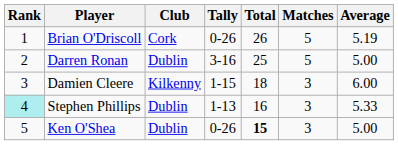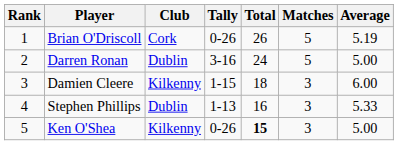 <table class="wikitable">
 <tr>
 <th>Rank</th>
 <th>Player</th>
 <th>Club</th>
 <th>Tally</th>
 <th>Total</th>
 <th>Matches</th>
 <th>Average</th>
 </tr>
 <tr>
 <td rowspan=1 align=center>1</td>
 <td><a href='#'>Brian O'Driscoll</a></td>
 <td><a href='#'>Cork</a></td>
 <td align=center>0-26</td>
 <td align=center>26</td>
 <td align=center>5</td>
 <td align=center>5.19</td>
 </tr>
 <tr>
 <td rowspan=1 align=center>2</td>
 <td><a href='#'>Darren Ronan</a></td>
 <td><a href='#'>Dublin</a></td>
 <td align=center>3-16</td>
-<td align=center>25</td>
+<td align=center>24</td>
 <td align=center>5</td>
 <td align=center>5.00</td>
 </tr>
 <tr>
 <td rowspan=1 align=center>3</td>
 <td>Damien Cleere</td>
 <td><a href='#'>Kilkenny</a></td>
 <td align=center>1-15</td>
 <td align=center>18</td>
 <td align=center>3</td>
 <td align=center>6.00</td>
 </tr>
 <tr>
-<td rowspan=1 align=center style="background: paleturquoise;">4</td>
+<td rowspan=1 align=center>4</td>
 <td>Stephen Phillips</td>
 <td><a href='#'>Dublin</a></td>
 <td align=center>1-13</td>
 <td align=center>16</td>
 <td align=center>3</td>
 <td align=center>5.33</td>
 </tr>
 <tr>
 <td rowspan=1 align=center>5</td>
 <td><a href='#'>Ken O'Shea</a></td>
-<td><a href='#'>Dublin</a></td>
+<td><a href='#'>Kilkenny</a></td>
 <td align=center>0-26</td>
 <td align=center><strong>15</strong></td>
 <td align=center>3</td>
 <td align=center>5.00</td>
 </tr>
 </table>
